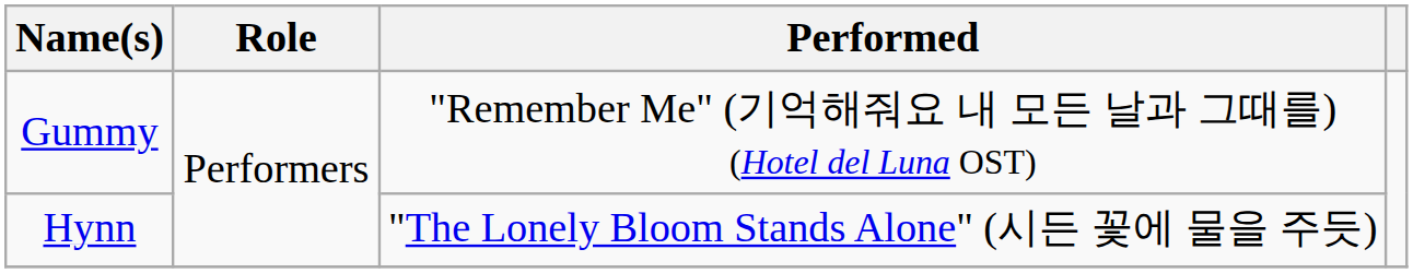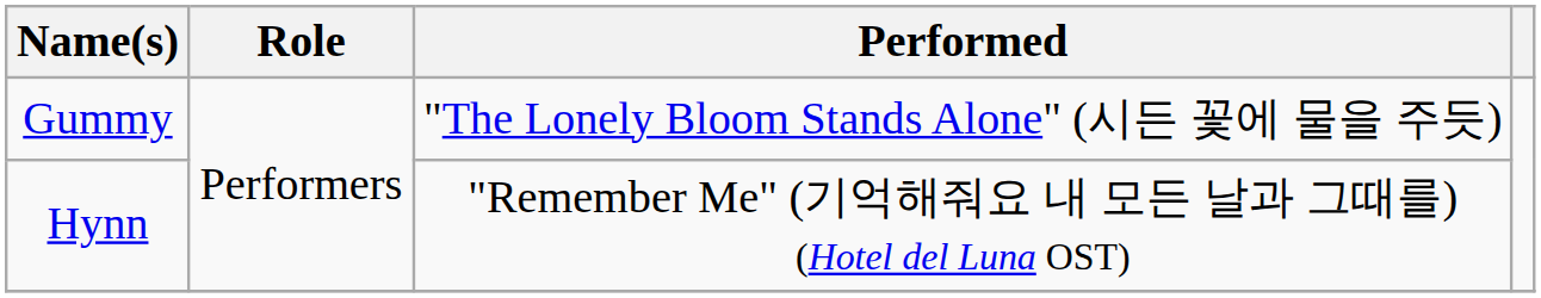 <table class="wikitable" style="text-align:center;">
 <tr>
 <th>Name(s)</th>
 <th>Role</th>
 <th>Performed</th>
 <th class="unsortable"></th>
 </tr>
 <tr>
 <td><a href='#'>Gummy</a></td>
 <td rowspan=2>Performers</td>
-<td>"Remember Me" (기억해줘요 내 모든 날과 그때를) <br><small>(<em><a href='#'>Hotel del Luna</a></em> OST)</small></td>
+<td>"<a href='#'>The Lonely Bloom Stands Alone</a>" (시든 꽃에 물을 주듯)</td>
 <td rowspan=2></td>
 </tr>
 <tr>
 <td><a href='#'>Hynn</a></td>
-<td>"<a href='#'>The Lonely Bloom Stands Alone</a>" (시든 꽃에 물을 주듯)</td>
+<td>"Remember Me" (기억해줘요 내 모든 날과 그때를) <br><small>(<em><a href='#'>Hotel del Luna</a></em> OST)</small></td>
 </tr>
 <tr>
 </tr>
 </table>
